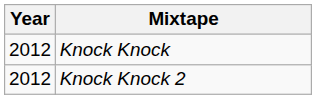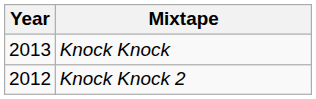 <table class="wikitable">
 <tr>
 <th align="center" width="10">Year</th>
 <th align="center" width="210">Mixtape</th>
 </tr>
 <tr>
-<td style="text-align:center;">2012</td>
+<td style="text-align:center;">2013</td>
 <td><em>Knock Knock</em></td>
 </tr>
 <tr>
 <td style="text-align:center;">2012</td>
 <td><em>Knock Knock 2</em></td>
 </tr>
 </table>
